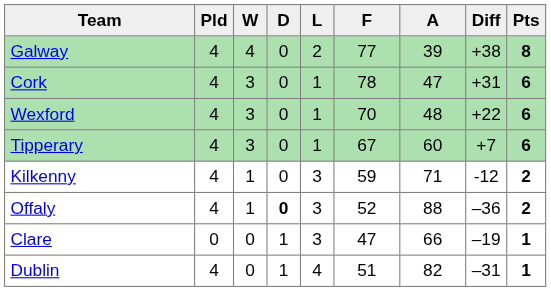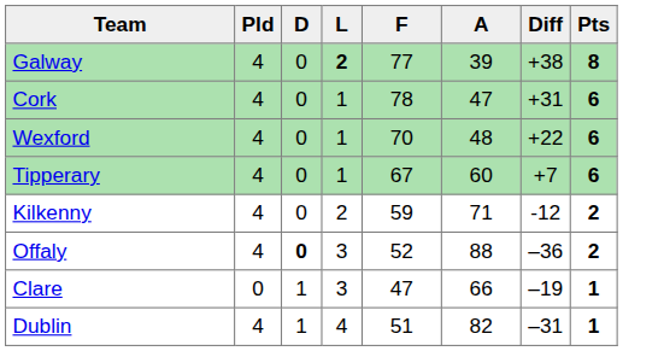 <table style=border-collapse:collapse border=1 cellspacing=0 cellpadding=5>
 <tr style="text-align:center; background:#efefef;">
 <th width=165>Team</th>
 <th width=20>Pld</th>
-<th width=20>W</th>
 <th width=20>D</th>
 <th width=20>L</th>
 <th width=50>F</th>
 <th width=50>A</th>
 <th width=20>Diff</th>
 <th width=20>Pts</th>
 </tr>
 <tr style="text-align:center; background:#ace1af;">
 <td style="text-align:left;"><a href='#'>Galway</a></td>
 <td>4</td>
-<td>4</td>
 <td>0</td>
-<td>2</td>
+<td><strong>2</strong></td>
 <td>77</td>
 <td>39</td>
 <td>+38</td>
 <td><strong>8</strong></td>
 </tr>
 <tr style="text-align:center; background:#ace1af;">
 <td style="text-align:left;"><a href='#'>Cork</a></td>
 <td>4</td>
-<td>3</td>
 <td>0</td>
 <td>1</td>
 <td>78</td>
 <td>47</td>
 <td>+31</td>
 <td><strong>6</strong></td>
 </tr>
 <tr style="text-align:center; background:#ace1af;">
 <td style="text-align:left;"><a href='#'>Wexford</a></td>
 <td>4</td>
-<td>3</td>
 <td>0</td>
 <td>1</td>
 <td>70</td>
 <td>48</td>
 <td>+22</td>
 <td><strong>6</strong></td>
 </tr>
 <tr style="text-align:center; background:#ace1af;">
 <td style="text-align:left;"><a href='#'>Tipperary</a></td>
 <td>4</td>
-<td>3</td>
 <td>0</td>
 <td>1</td>
 <td>67</td>
 <td>60</td>
 <td>+7</td>
 <td><strong>6</strong></td>
 </tr>
 <tr style="text-align:center; background:#fff;">
 <td style="text-align:left;"><a href='#'>Kilkenny</a></td>
 <td>4</td>
-<td>1</td>
 <td>0</td>
-<td>3</td>
+<td>2</td>
 <td>59</td>
 <td>71</td>
 <td>-12</td>
 <td><strong>2</strong></td>
 </tr>
 <tr style="text-align:center; background:#fff;">
 <td style="text-align:left;"><a href='#'>Offaly</a></td>
 <td>4</td>
-<td>1</td>
 <td><strong>0</strong></td>
 <td>3</td>
 <td>52</td>
 <td>88</td>
 <td>–36</td>
 <td><strong>2</strong></td>
 </tr>
 <tr style="text-align:center; background:#fff;">
 <td style="text-align:left;"><a href='#'>Clare</a></td>
-<td>0</td>
 <td>0</td>
 <td>1</td>
 <td>3</td>
 <td>47</td>
 <td>66</td>
 <td>–19</td>
 <td><strong>1</strong></td>
 </tr>
 <tr style="text-align:center; background:#fff;">
 <td style="text-align:left;"><a href='#'>Dublin</a></td>
 <td>4</td>
-<td>0</td>
 <td>1</td>
 <td>4</td>
 <td>51</td>
 <td>82</td>
 <td>–31</td>
 <td><strong>1</strong></td>
 </tr>
 </table>
